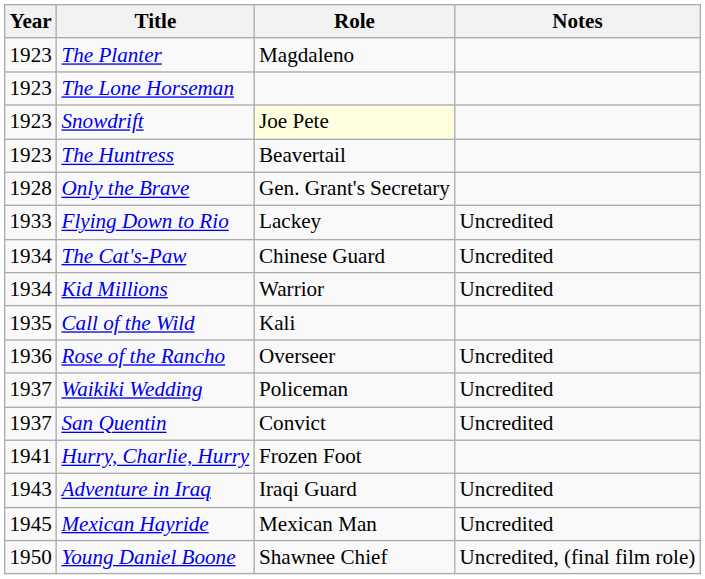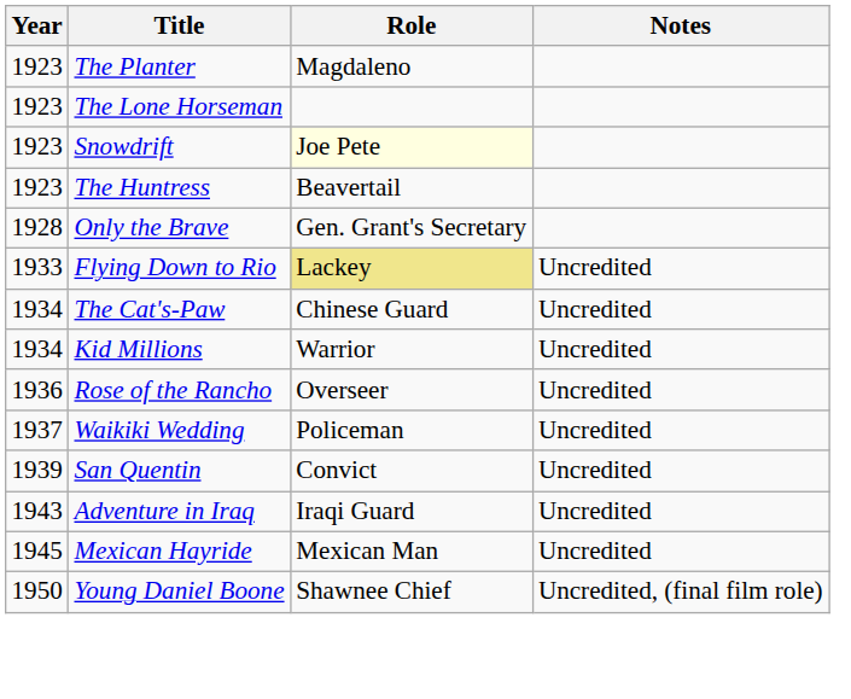 <table class="wikitable">
 <tr>
 <th>Year</th>
 <th>Title</th>
 <th>Role</th>
 <th>Notes</th>
 </tr>
 <tr>
 <td>1923</td>
 <td><em><a href='#'>The Planter</a></em></td>
 <td>Magdaleno</td>
 <td></td>
 </tr>
 <tr>
 <td>1923</td>
 <td><em><a href='#'>The Lone Horseman</a></em></td>
 <td></td>
 <td></td>
 </tr>
 <tr>
 <td>1923</td>
 <td><em><a href='#'>Snowdrift</a></em></td>
 <td style="background: lightyellow;">Joe Pete</td>
 <td></td>
 </tr>
 <tr>
 <td>1923</td>
 <td><em><a href='#'>The Huntress</a></em></td>
 <td>Beavertail</td>
 <td></td>
 </tr>
 <tr>
 <td>1928</td>
 <td><em><a href='#'>Only the Brave</a></em></td>
 <td>Gen. Grant's Secretary</td>
 <td></td>
 </tr>
 <tr>
 <td>1933</td>
 <td><em><a href='#'>Flying Down to Rio</a></em></td>
-<td>Lackey</td>
+<td style="background: khaki;">Lackey</td>
 <td>Uncredited</td>
 </tr>
 <tr>
 <td>1934</td>
 <td><em><a href='#'>The Cat's-Paw</a></em></td>
 <td>Chinese Guard</td>
 <td>Uncredited</td>
 </tr>
 <tr>
 <td>1934</td>
 <td><em><a href='#'>Kid Millions</a></em></td>
 <td>Warrior</td>
 <td>Uncredited</td>
 </tr>
 <tr>
-<td>1935</td>
-<td><em><a href='#'>Call of the Wild</a></em></td>
-<td>Kali</td>
-<td></td>
-</tr>
-<tr>
 <td>1936</td>
 <td><em><a href='#'>Rose of the Rancho</a></em></td>
 <td>Overseer</td>
 <td>Uncredited</td>
 </tr>
 <tr>
 <td>1937</td>
 <td><em><a href='#'>Waikiki Wedding</a></em></td>
 <td>Policeman</td>
 <td>Uncredited</td>
 </tr>
 <tr>
-<td>1937</td>
+<td>1939</td>
 <td><em><a href='#'>San Quentin</a></em></td>
 <td>Convict</td>
 <td>Uncredited</td>
-</tr>
-<tr>
-<td>1941</td>
-<td><em><a href='#'>Hurry, Charlie, Hurry</a></em></td>
-<td>Frozen Foot</td>
-<td></td>
 </tr>
 <tr>
 <td>1943</td>
 <td><em><a href='#'>Adventure in Iraq</a></em></td>
 <td>Iraqi Guard</td>
 <td>Uncredited</td>
 </tr>
 <tr>
 <td>1945</td>
 <td><em><a href='#'>Mexican Hayride</a></em></td>
 <td>Mexican Man</td>
 <td>Uncredited</td>
 </tr>
 <tr>
 <td>1950</td>
 <td><em><a href='#'>Young Daniel Boone</a></em></td>
 <td>Shawnee Chief</td>
 <td>Uncredited, (final film role)</td>
 </tr>
 </table>
